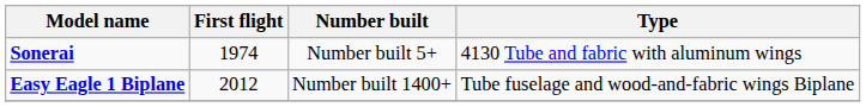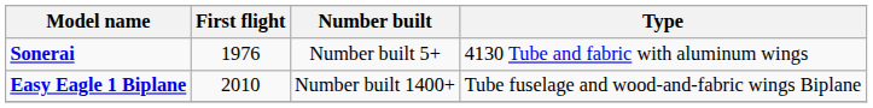 <table class="wikitable" align=center style="font-size:90%;">
 <tr>
 </tr>
 <tr bgcolor="#efefef">
 <th>Model name</th>
 <th>First flight</th>
 <th>Number built</th>
 <th>Type</th>
 </tr>
 <tr>
 <td align=left><strong><a href='#'>Sonerai</a></strong></td>
-<td align=center>1974</td>
+<td align=center>1976</td>
 <td align=center>Number built 5+</td>
 <td align=left>4130 <a href='#'>Tube and fabric</a> with aluminum wings</td>
 </tr>
 <tr>
 <td align=left><strong><a href='#'>Easy Eagle 1 Biplane</a></strong></td>
-<td align=center>2012</td>
+<td align=center>2010</td>
 <td align=center>Number built 1400+</td>
 <td align=left>Tube fuselage and wood-and-fabric wings Biplane</td>
 </tr>
 <tr>
 </tr>
 </table>
